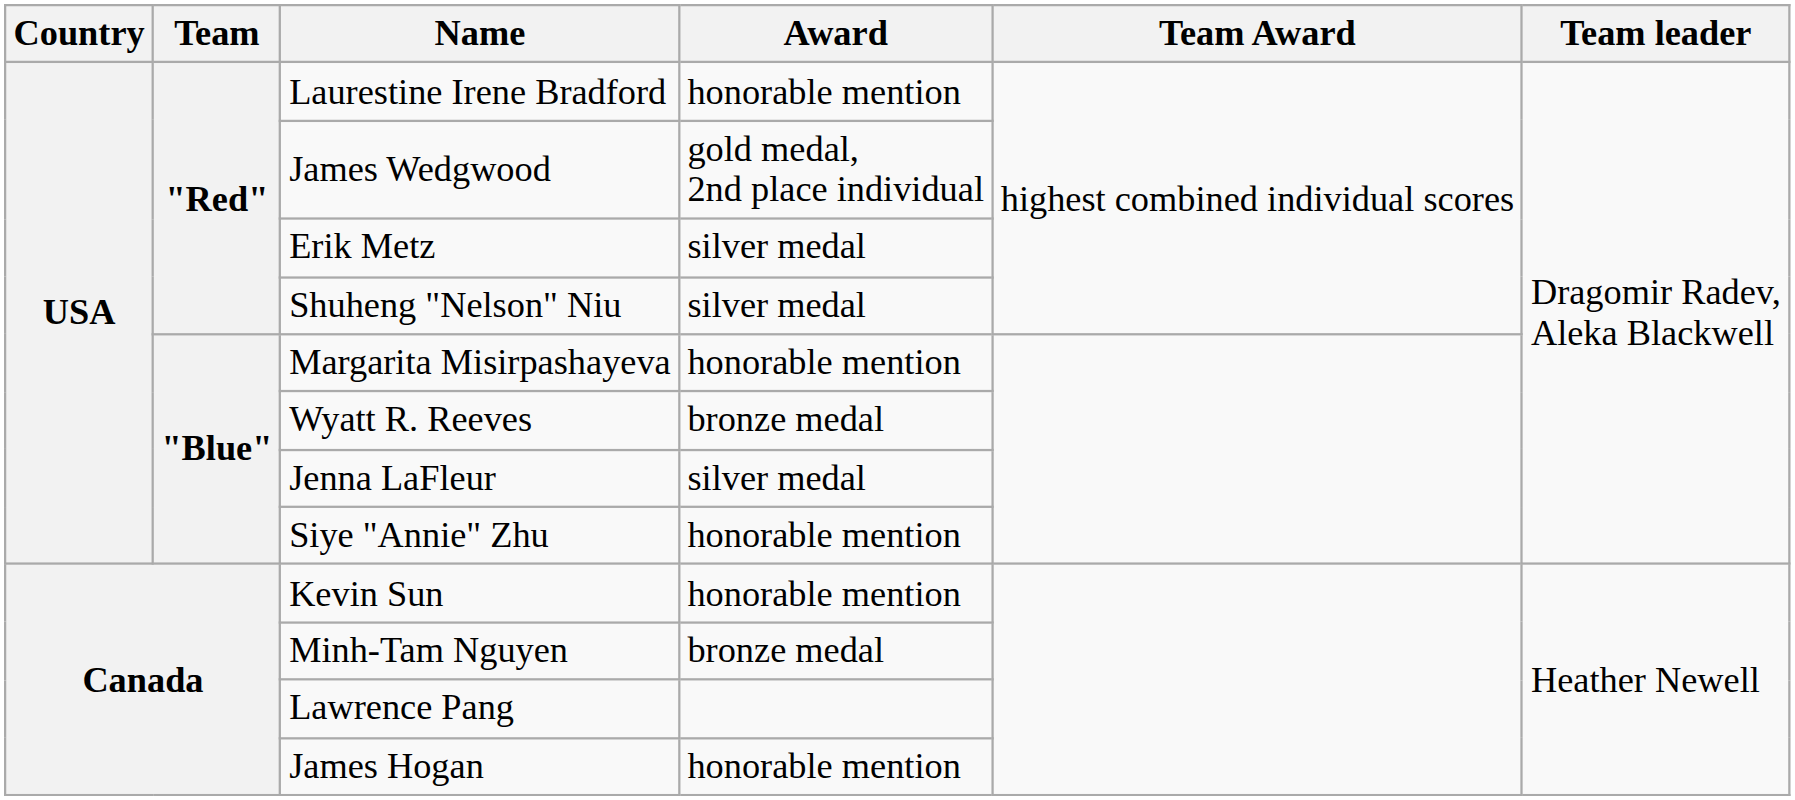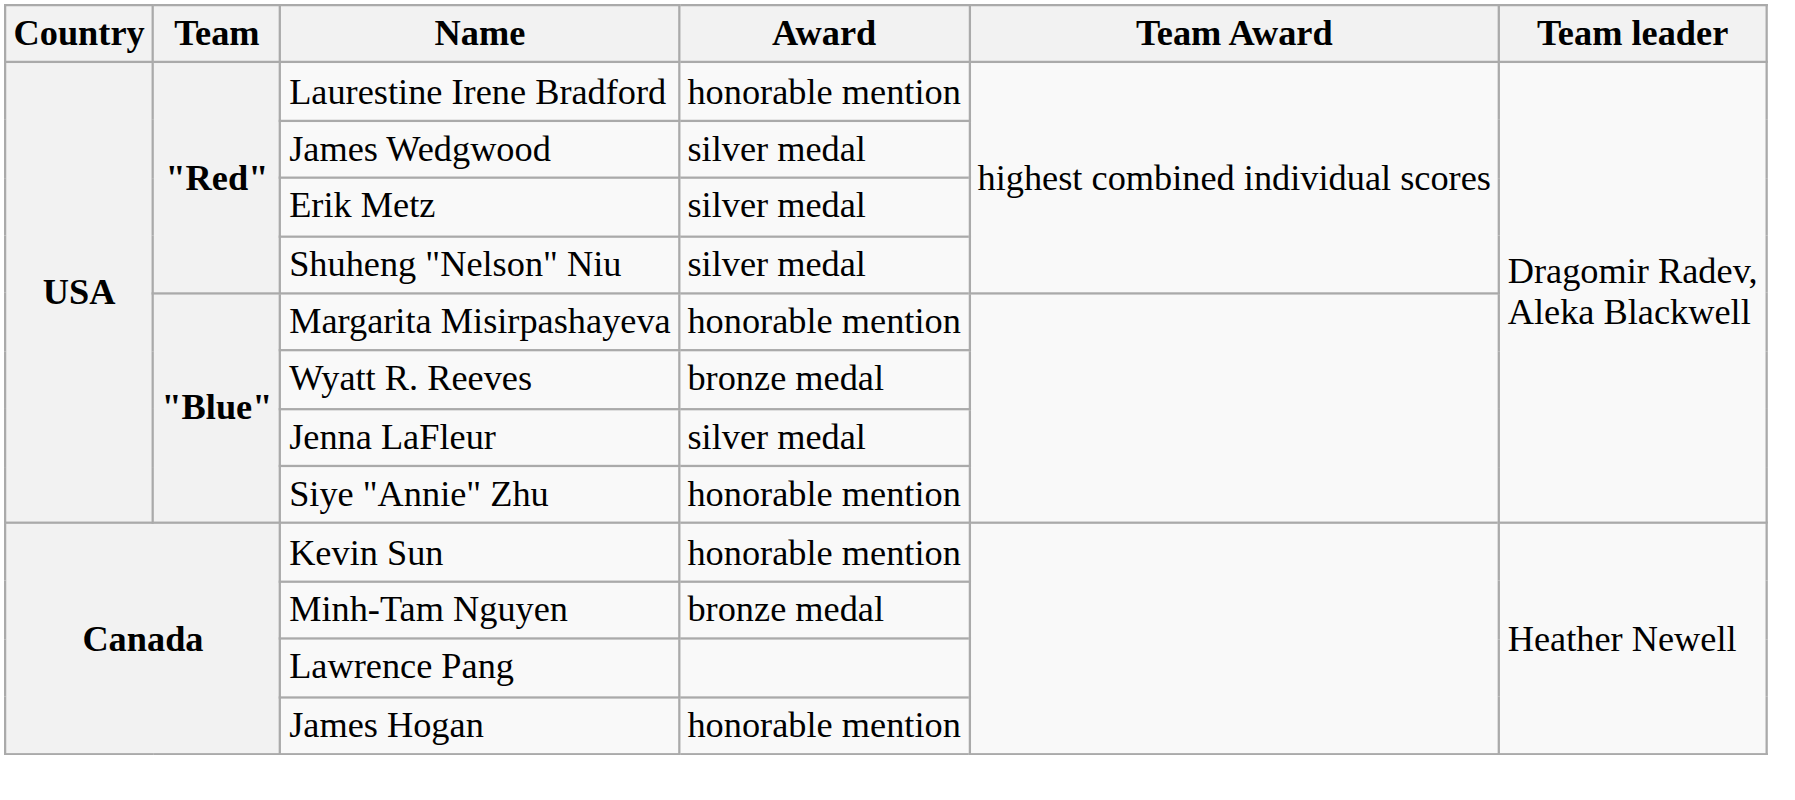 <table class="wikitable">
 <tr>
 <th>Country</th>
 <th>Team</th>
 <th>Name</th>
 <th>Award</th>
 <th>Team Award</th>
 <th>Team leader</th>
 </tr>
 <tr>
 <th rowspan=8 valign="middle">USA</th>
 <th rowspan=4 valign="middle">"Red"</th>
 <td>Laurestine Irene Bradford</td>
 <td>honorable mention</td>
 <td rowspan="4">highest combined individual scores</td>
 <td rowspan="8">Dragomir Radev,<br>Aleka Blackwell</td>
 </tr>
 <tr>
 <td>James Wedgwood</td>
-<td>gold medal,<br>2nd place individual</td>
+<td>silver medal</td>
 </tr>
 <tr>
 <td>Erik Metz</td>
 <td>silver medal</td>
 </tr>
 <tr>
 <td>Shuheng "Nelson" Niu</td>
 <td>silver medal</td>
 </tr>
 <tr>
 <th rowspan=4 valign="middle">"Blue"</th>
 <td>Margarita Misirpashayeva</td>
 <td>honorable mention</td>
 </tr>
 <tr>
 <td>Wyatt R. Reeves</td>
 <td>bronze medal</td>
 </tr>
 <tr>
 <td>Jenna LaFleur</td>
 <td>silver medal</td>
 </tr>
 <tr>
 <td>Siye "Annie" Zhu</td>
 <td>honorable mention</td>
 </tr>
 <tr>
 <th rowspan="4" colspan="2" valign="middle">Canada</th>
 <td>Kevin Sun</td>
 <td>honorable mention</td>
 <td rowspan=4 valign="middle"></td>
 <td rowspan=4 valign="middle">Heather Newell</td>
 </tr>
 <tr>
 <td>Minh-Tam Nguyen</td>
 <td>bronze medal</td>
 </tr>
 <tr>
 <td>Lawrence Pang</td>
 <td></td>
 </tr>
 <tr>
 <td>James Hogan</td>
 <td>honorable mention</td>
 </tr>
 </table>
